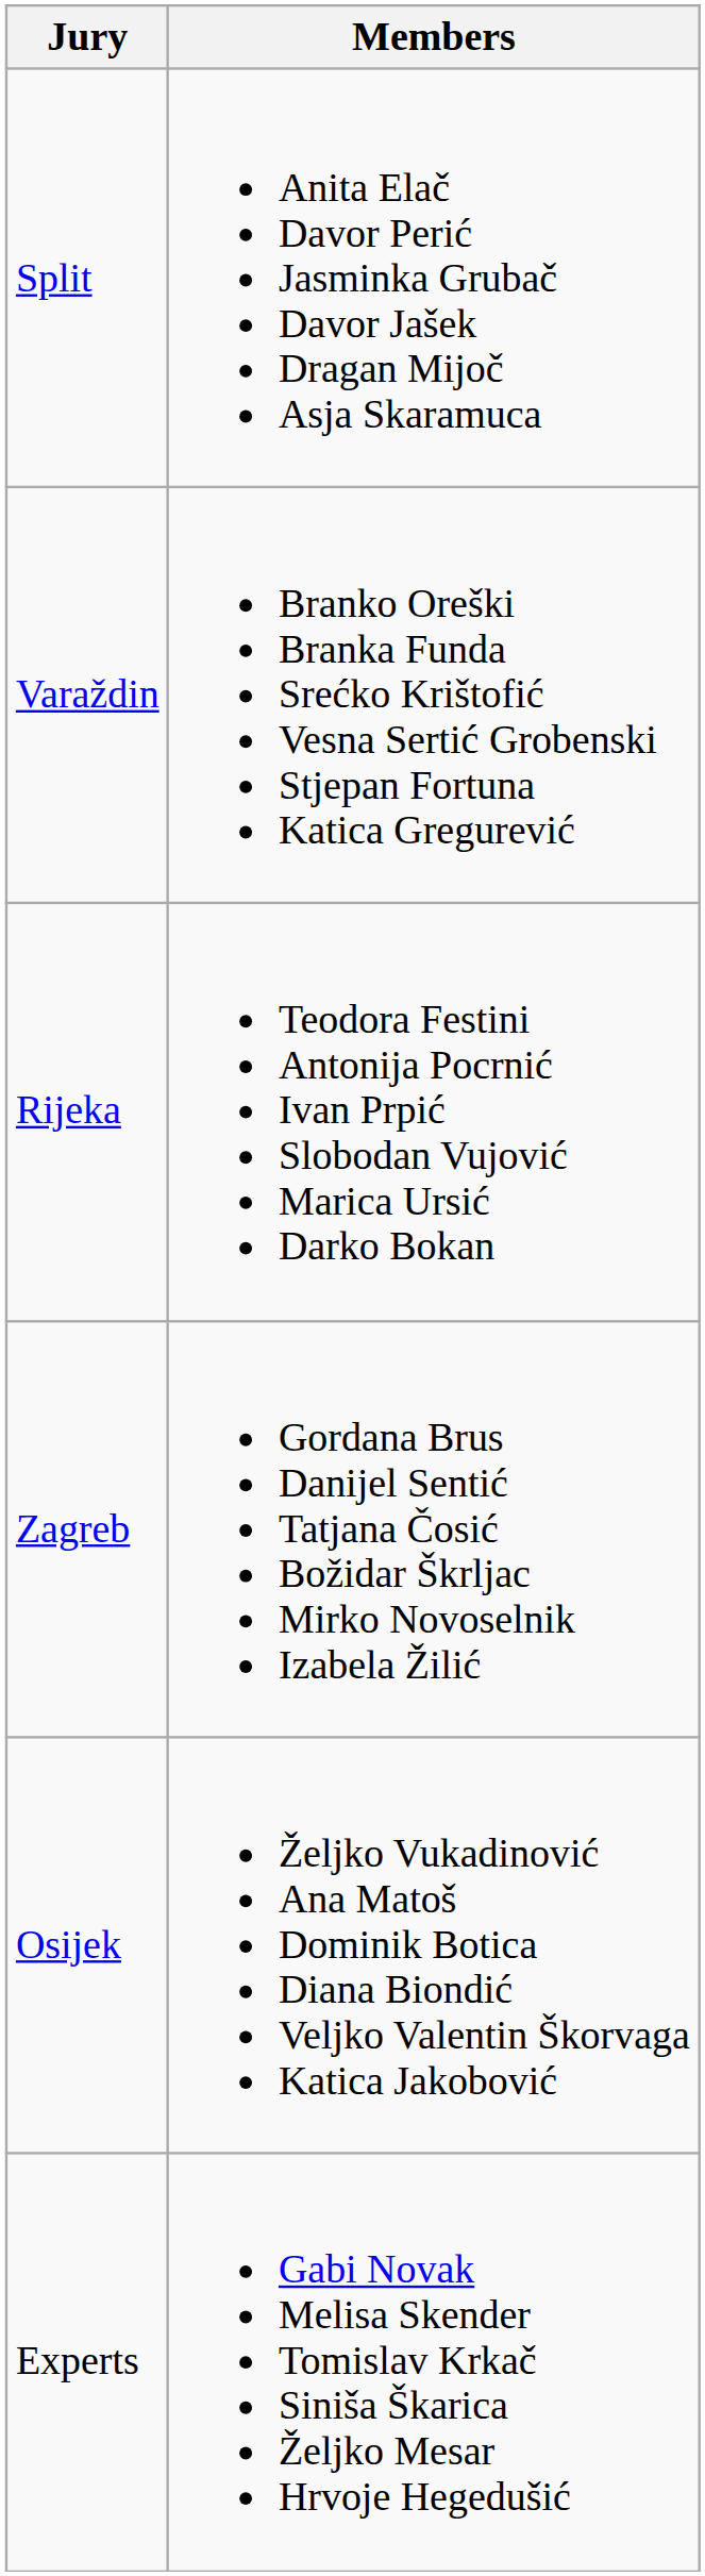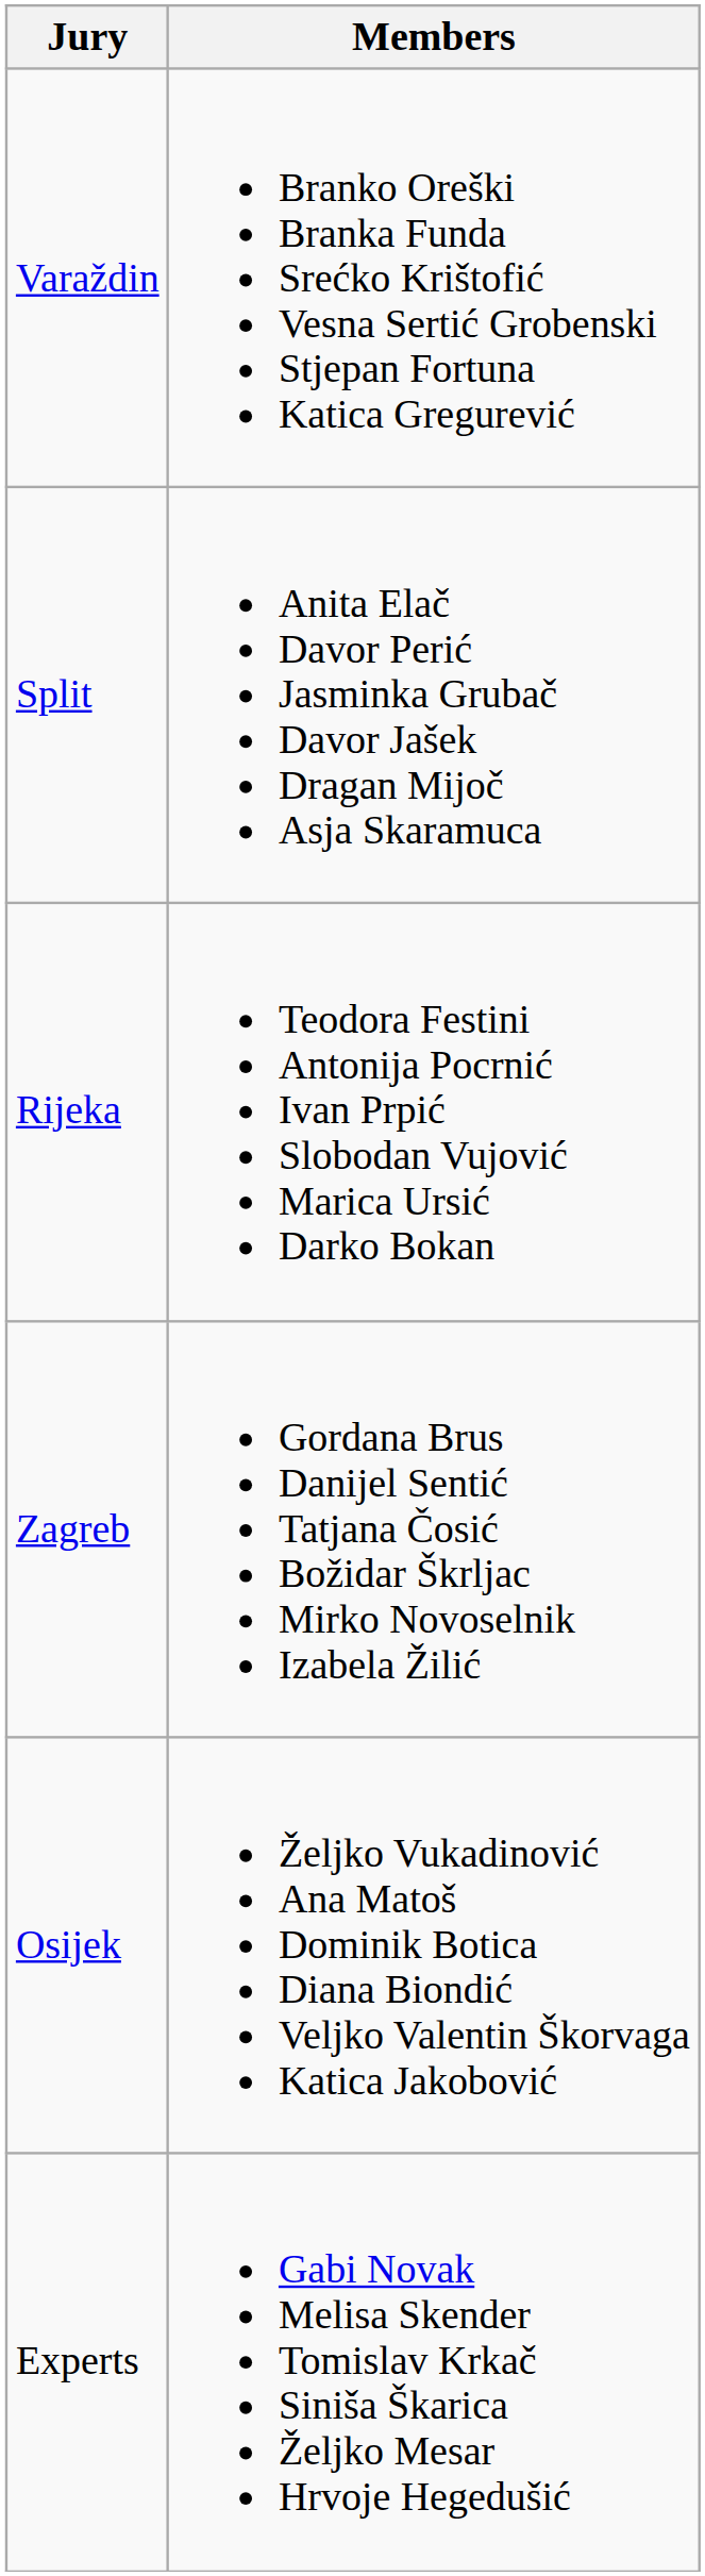 <table class="wikitable collapsible" style="margin: 1em auto 1em auto">
 <tr>
 <th>Jury</th>
 <th>Members</th>
 </tr>
 <tr>
+<td><a href='#'>Varaždin</a></td>
+<td><br><ul><li>Branko Oreški</li><li>Branka Funda</li><li>Srećko Krištofić</li><li>Vesna Sertić Grobenski</li><li>Stjepan Fortuna</li><li>Katica Gregurević</li></ul></td>
+</tr>
+<tr>
 <td><a href='#'>Split</a></td>
 <td><br><ul><li>Anita Elač</li><li>Davor Perić</li><li>Jasminka Grubač</li><li>Davor Jašek</li><li>Dragan Mijoč</li><li>Asja Skaramuca</li></ul></td>
-</tr>
-<tr>
-<td><a href='#'>Varaždin</a></td>
-<td><br><ul><li>Branko Oreški</li><li>Branka Funda</li><li>Srećko Krištofić</li><li>Vesna Sertić Grobenski</li><li>Stjepan Fortuna</li><li>Katica Gregurević</li></ul></td>
 </tr>
 <tr>
 <td><a href='#'>Rijeka</a></td>
 <td><br><ul><li>Teodora Festini</li><li>Antonija Pocrnić</li><li>Ivan Prpić</li><li>Slobodan Vujović</li><li>Marica Ursić</li><li>Darko Bokan</li></ul></td>
 </tr>
 <tr>
 <td><a href='#'>Zagreb</a></td>
 <td><br><ul><li>Gordana Brus</li><li>Danijel Sentić</li><li>Tatjana Čosić</li><li>Božidar Škrljac</li><li>Mirko Novoselnik</li><li>Izabela Žilić</li></ul></td>
 </tr>
 <tr>
 <td><a href='#'>Osijek</a></td>
 <td><br><ul><li>Željko Vukadinović</li><li>Ana Matoš</li><li>Dominik Botica</li><li>Diana Biondić</li><li>Veljko Valentin Škorvaga</li><li>Katica Jakobović</li></ul></td>
 </tr>
 <tr>
 <td>Experts</td>
 <td><br><ul><li><a href='#'>Gabi Novak</a></li><li>Melisa Skender</li><li>Tomislav Krkač</li><li>Siniša Škarica</li><li>Željko Mesar</li><li>Hrvoje Hegedušić</li></ul></td>
 </tr>
 </table>
